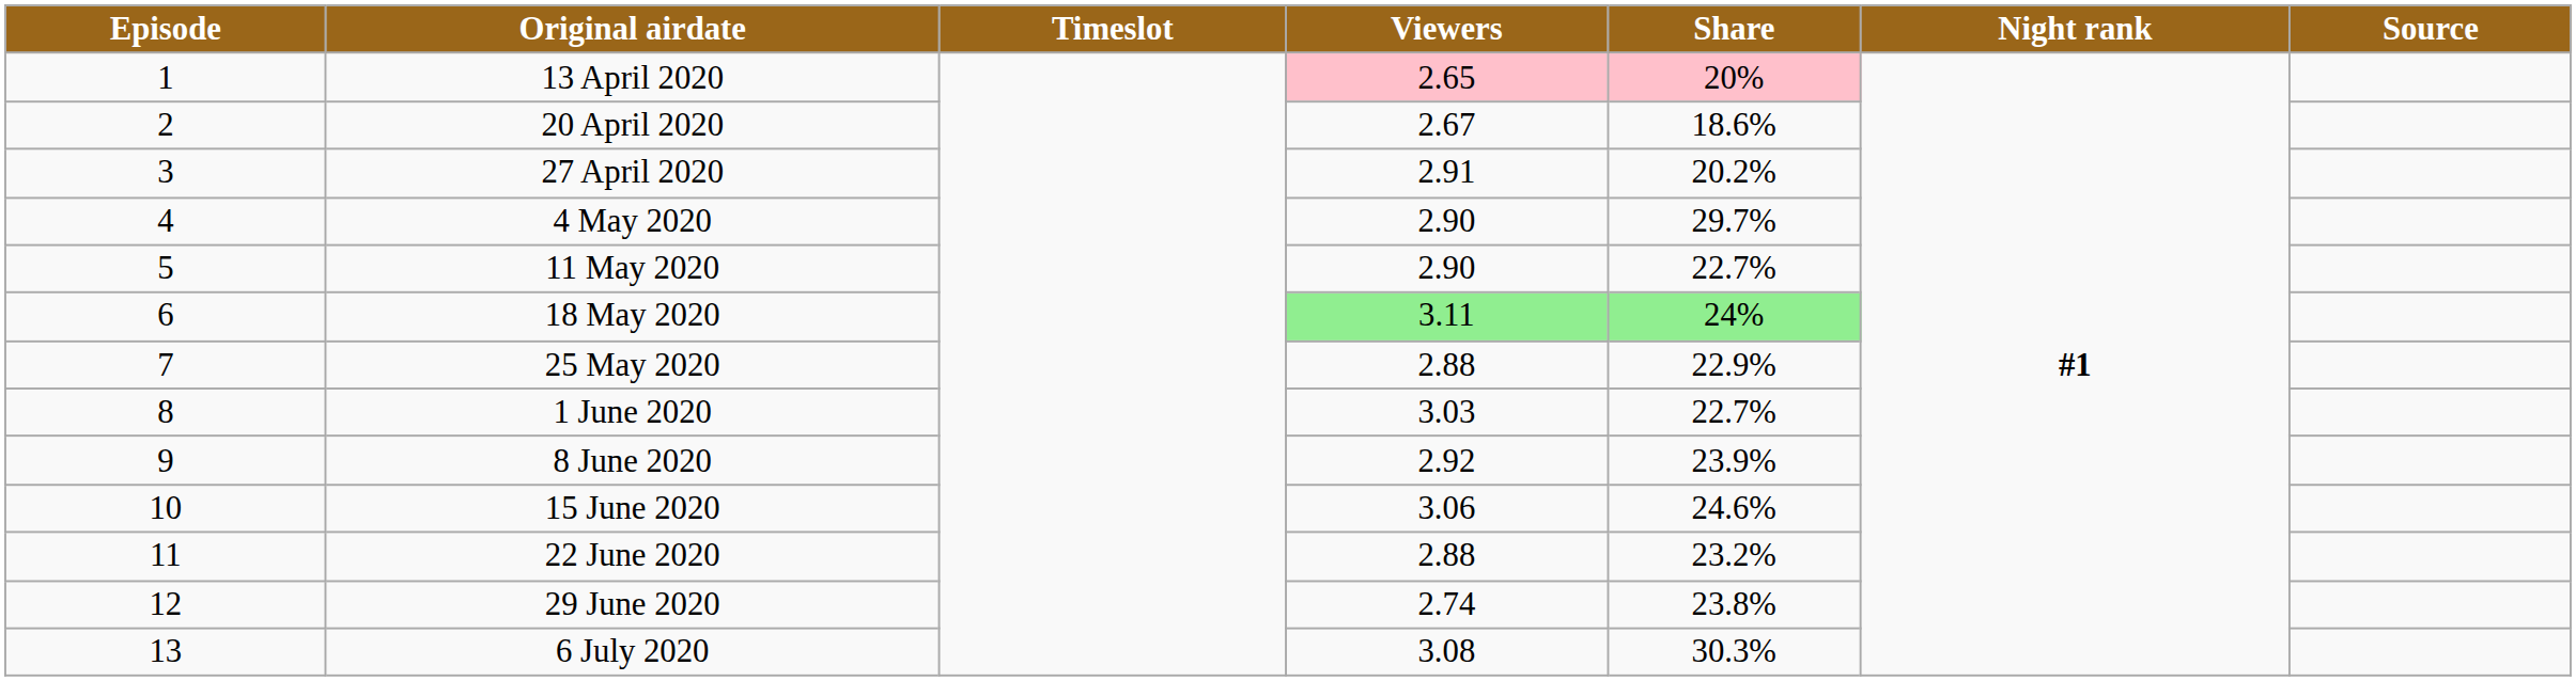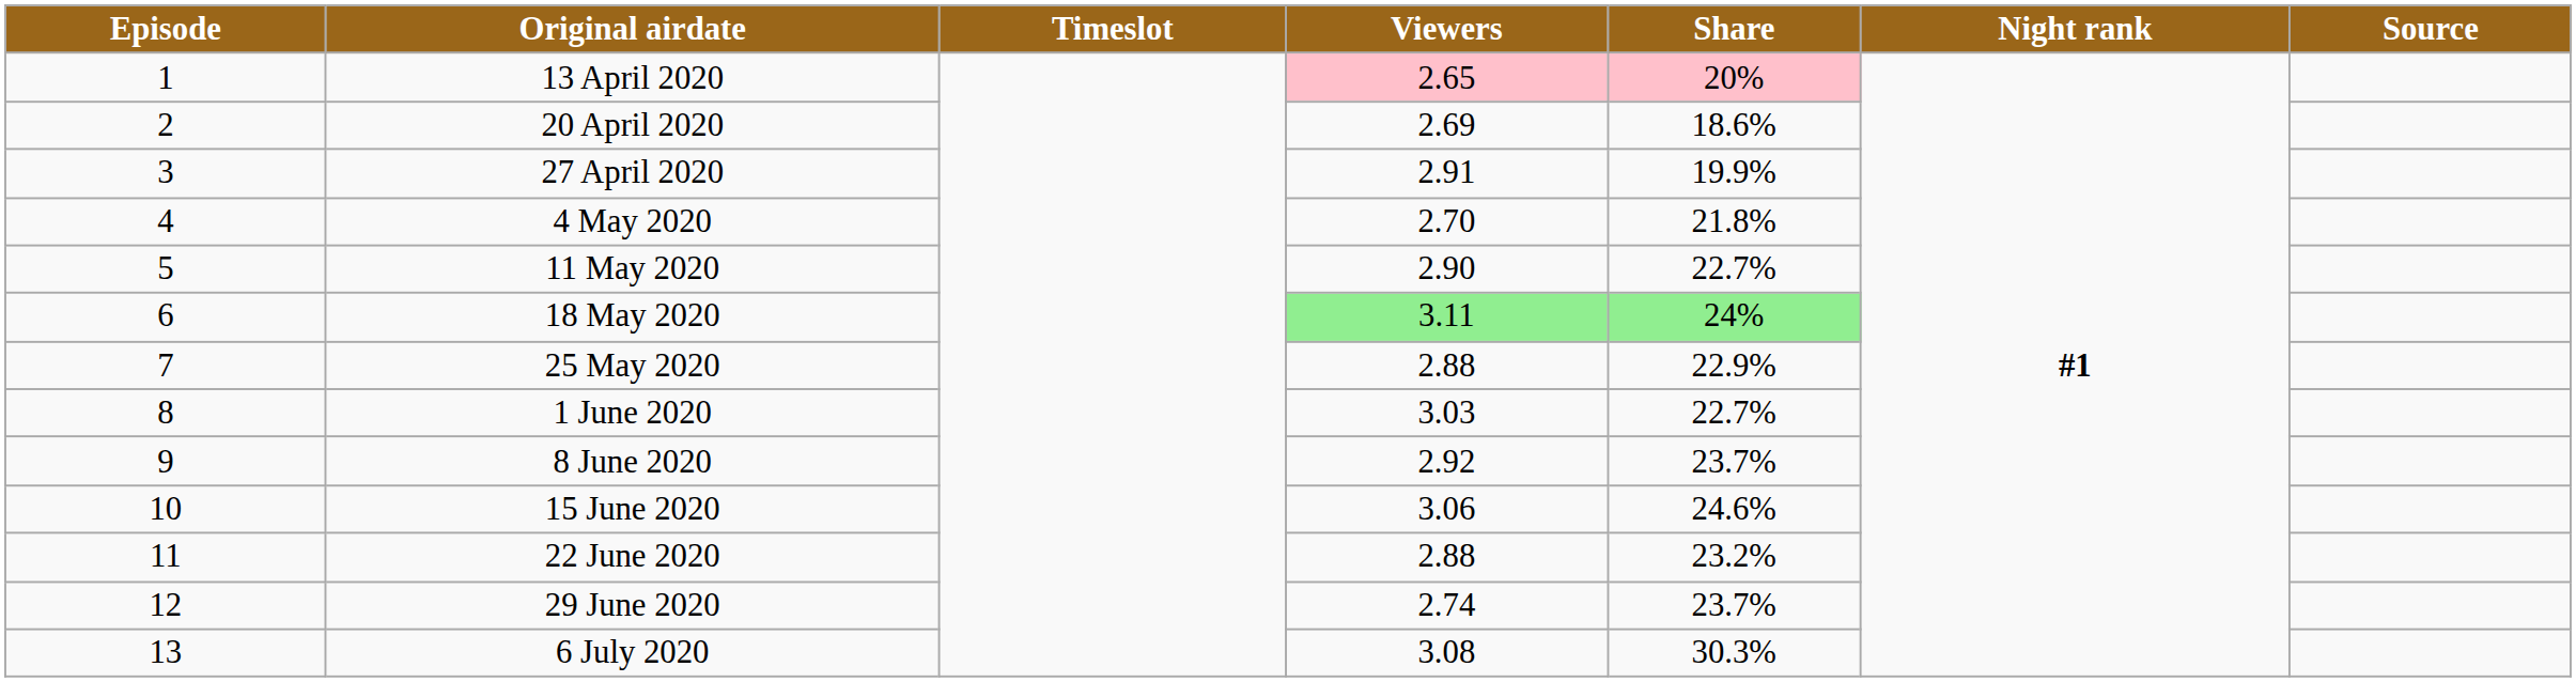 <table class="wikitable plainrowheaders" style="text-align:center; line-height:16px; width:99%">
 <tr style="background:#9A6619;color:white">
 <td><strong>Episode</strong></td>
 <td><strong>Original airdate</strong></td>
 <td><strong>Timeslot</strong></td>
 <td><strong>Viewers<br></strong></td>
 <td><strong>Share</strong></td>
 <td><strong>Night rank</strong></td>
 <td><strong>Source</strong></td>
 </tr>
 <tr>
 <td>1</td>
 <td>13 April 2020</td>
 <td rowspan=13></td>
 <td bgcolor=#FFC0CB>2.65</td>
 <td bgcolor=#FFC0CB>20%</td>
 <td rowspan="13"><strong>#1</strong></td>
 <td></td>
 </tr>
 <tr>
 <td>2</td>
 <td>20 April 2020</td>
-<td>2.67</td>
+<td>2.69</td>
 <td>18.6%</td>
 <td></td>
 </tr>
 <tr>
 <td>3</td>
 <td>27 April 2020</td>
 <td>2.91</td>
-<td>20.2%</td>
+<td>19.9%</td>
 <td></td>
 </tr>
 <tr>
 <td>4</td>
 <td>4 May 2020</td>
-<td>2.90</td>
-<td>29.7%</td>
+<td>2.70</td>
+<td>21.8%</td>
 <td></td>
 </tr>
 <tr>
 <td>5</td>
 <td>11 May 2020</td>
 <td>2.90</td>
 <td>22.7%</td>
 <td></td>
 </tr>
 <tr>
 <td>6</td>
 <td>18 May 2020</td>
 <td bgcolor=#90EE90>3.11</td>
 <td bgcolor=#90EE90>24%</td>
 <td></td>
 </tr>
 <tr>
 <td>7</td>
 <td>25 May 2020</td>
 <td>2.88</td>
 <td>22.9%</td>
 <td></td>
 </tr>
 <tr>
 <td>8</td>
 <td>1 June 2020</td>
 <td>3.03</td>
 <td>22.7%</td>
 <td></td>
 </tr>
 <tr>
 <td>9</td>
 <td>8 June 2020</td>
 <td>2.92</td>
-<td>23.9%</td>
+<td>23.7%</td>
 <td></td>
 </tr>
 <tr>
 <td>10</td>
 <td>15 June 2020</td>
 <td>3.06</td>
 <td>24.6%</td>
 <td></td>
 </tr>
 <tr>
 <td>11</td>
 <td>22 June 2020</td>
 <td>2.88</td>
 <td>23.2%</td>
 <td></td>
 </tr>
 <tr>
 <td>12</td>
 <td>29 June 2020</td>
 <td>2.74</td>
-<td>23.8%</td>
+<td>23.7%</td>
 <td></td>
 </tr>
 <tr>
 <td>13</td>
 <td>6 July 2020</td>
 <td>3.08</td>
 <td>30.3%</td>
 <td></td>
 </tr>
 </table>
